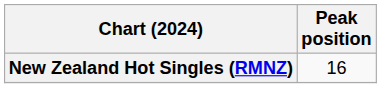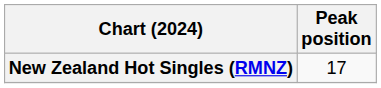 <table class="wikitable sortable plainrowheaders" style="text-align:center">
 <tr>
 <th scope="col">Chart (2024)</th>
 <th scope="col">Peak<br>position</th>
 </tr>
 <tr>
 <th scope="row">New Zealand Hot Singles (<a href='#'>RMNZ</a>)</th>
-<td>16</td>
+<td>17</td>
 </tr>
 <tr>
 </tr>
 <tr>
 </tr>
 </table>
